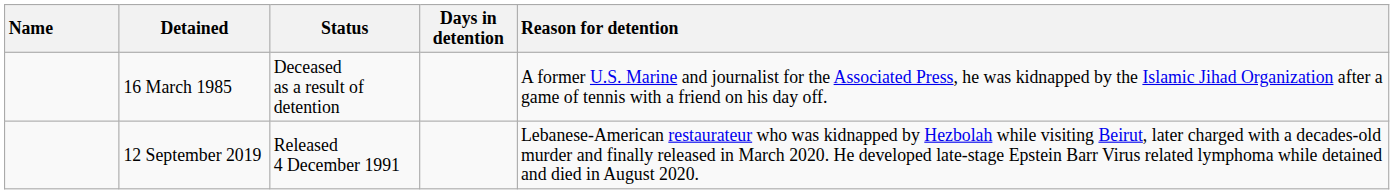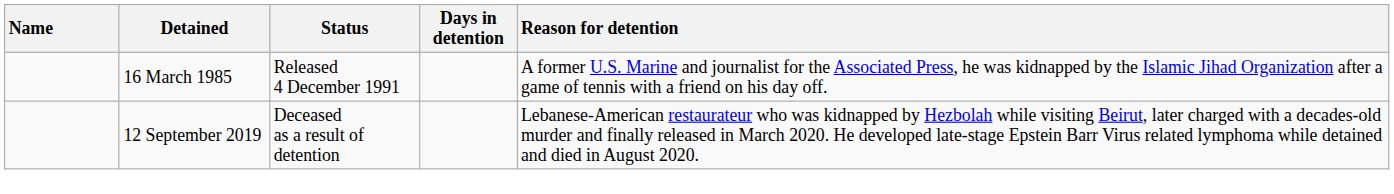 <table class="wikitable defaultleft col2center col3center col4center col5left sortable">
 <tr>
 <th style="text-align: left; width: 6em;">Name</th>
 <th style="width: 8em;">Detained</th>
 <th style="width: 8em;">Status</th>
 <th style="width: 5em;">Days in detention</th>
 <th class="unsortable" style="text-align: left;">Reason for detention</th>
 </tr>
 <tr>
 <td></td>
 <td>16 March 1985</td>
-<td>Deceased <br>as a result of detention</td>
+<td>Released <br>4 December 1991</td>
 <td></td>
 <td>A former <a href='#'>U.S. Marine</a> and journalist for the <a href='#'>Associated Press</a>, he was kidnapped by the <a href='#'>Islamic Jihad Organization</a> after a game of tennis with a friend on his day off.</td>
 </tr>
 <tr>
 <td></td>
 <td>12 September 2019</td>
-<td>Released <br>4 December 1991</td>
+<td>Deceased <br>as a result of detention</td>
 <td></td>
 <td>Lebanese-American <a href='#'>restaurateur</a> who was kidnapped by <a href='#'>Hezbolah</a> while visiting <a href='#'>Beirut</a>, later charged with a decades-old murder and finally released in March 2020. He developed late-stage Epstein Barr Virus related lymphoma while detained and died in August 2020.</td>
 </tr>
 </table>
